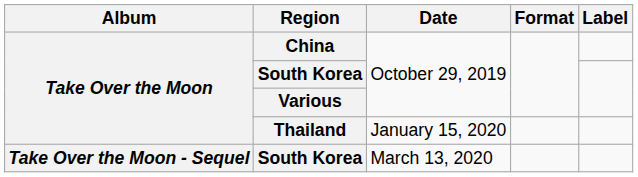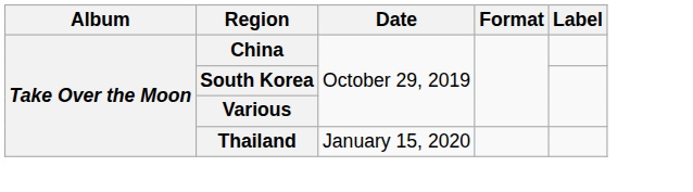 <table class="wikitable plainrowheaders">
 <tr>
 <th scope="col">Album</th>
 <th scope="col">Region</th>
 <th scope="col">Date</th>
 <th scope="col">Format</th>
 <th scope="col">Label</th>
 </tr>
 <tr>
 <th scope="row" rowspan="4"><em>Take Over the Moon</em></th>
 <th scope="row">China</th>
 <td rowspan="3">October 29, 2019</td>
 <td rowspan="3"></td>
 <td rowspan="1"></td>
 </tr>
 <tr>
 <th scope="row">South Korea</th>
 <td rowspan="2"></td>
 </tr>
 <tr>
 <th scope="row">Various</th>
 </tr>
 <tr>
 <th scope="row">Thailand</th>
 <td>January 15, 2020</td>
 <td></td>
 <td></td>
 </tr>
-<tr>
-<th scope="row"><em>Take Over the Moon - Sequel</em></th>
-<th scope="row">South Korea</th>
-<td>March 13, 2020</td>
-<td></td>
-<td></td>
-</tr>
 </table>
